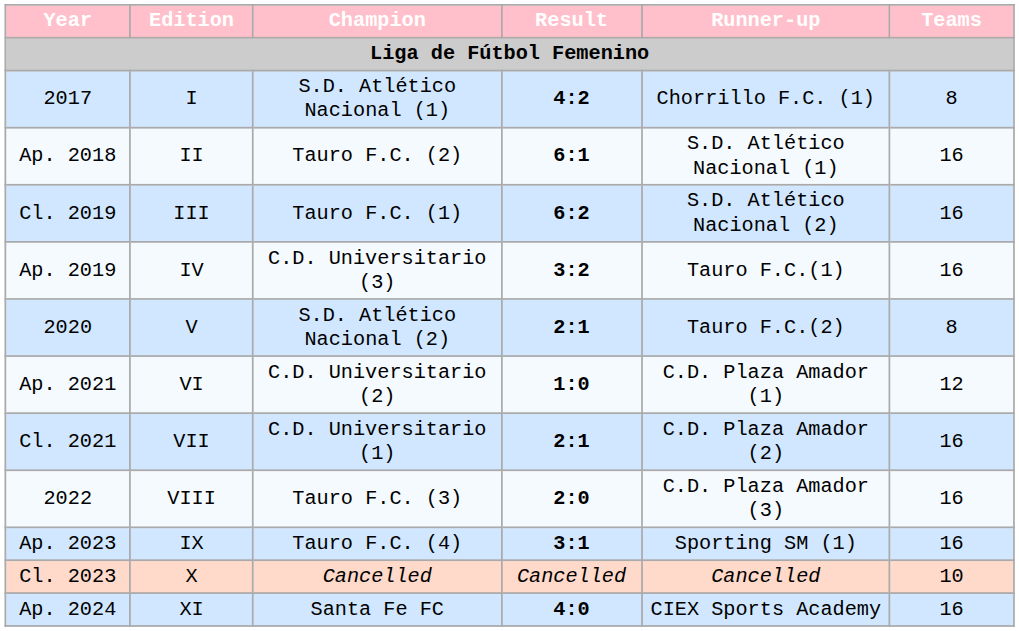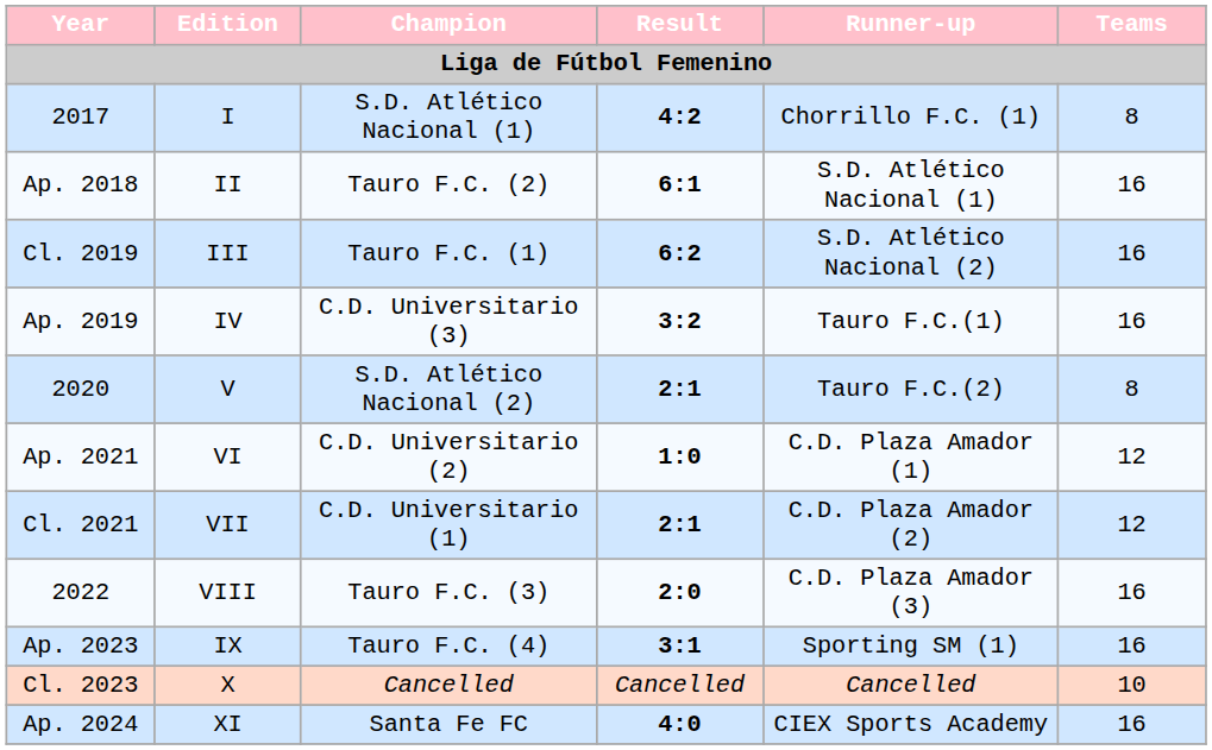 <table align=center width=66% border=1 cellpadding="2" cellspacing="0" style="background: #f9f9f9; border: 1px #aaa solid; border-collapse: collapse; font-size: 90%; text-align: left;">
 <tr align=center bgcolor=pink style="color: white;">
 <th width="10%">Year</th>
 <th width="10%">Edition</th>
 <th width="20%">Champion</th>
 <th width="10%">Result</th>
 <th width="20%">Runner-up</th>
 <th width="10%">Teams</th>
 </tr>
 <tr align="center" bgcolor="#CCCCCC" style="color:#000000;">
 <th colspan="6">Liga de Fútbol Femenino</th>
 </tr>
 <tr align="center" bgcolor="#d0e7ff">
 <td>2017</td>
 <td>I</td>
 <td>S.D. Atlético Nacional (1)</td>
 <td><strong>4:2</strong></td>
 <td>Chorrillo F.C. (1)</td>
 <td>8</td>
 </tr>
 <tr align="center" bgcolor="#f5faff">
 <td>Ap. 2018</td>
 <td>II</td>
 <td>Tauro F.C. (2)</td>
 <td><strong>6:1</strong></td>
 <td>S.D. Atlético Nacional (1)</td>
 <td>16</td>
 </tr>
 <tr align="center" bgcolor="#d0e7ff">
 <td>Cl. 2019</td>
 <td>III</td>
 <td>Tauro F.C. (1)</td>
 <td><strong>6:2</strong></td>
 <td>S.D. Atlético Nacional (2)</td>
 <td>16</td>
 </tr>
 <tr align="center" bgcolor="#f5faff">
 <td>Ap. 2019</td>
 <td>IV</td>
 <td> C.D. Universitario (3)</td>
 <td><strong>3:2</strong></td>
 <td>Tauro F.C.(1)</td>
 <td>16</td>
 </tr>
 <tr align="center" bgcolor="#d0e7ff">
 <td>2020</td>
 <td>V</td>
 <td>S.D. Atlético Nacional (2)</td>
 <td><strong>2:1</strong></td>
 <td>Tauro F.C.(2)</td>
 <td>8</td>
 </tr>
 <tr align="center" bgcolor="#f5faff">
 <td>Ap. 2021</td>
 <td>VI</td>
 <td> C.D. Universitario (2)</td>
 <td><strong>1:0</strong></td>
 <td>C.D. Plaza Amador (1)</td>
 <td>12</td>
 </tr>
 <tr align="center" bgcolor="#d0e7ff">
 <td>Cl. 2021</td>
 <td>VII</td>
 <td> C.D. Universitario (1)</td>
 <td><strong>2:1</strong></td>
 <td>C.D. Plaza Amador (2)</td>
-<td>16</td>
+<td>12</td>
 </tr>
 <tr align="center" bgcolor="#f5faff">
 <td>2022</td>
 <td>VIII</td>
 <td>Tauro F.C. (3)</td>
 <td><strong>2:0</strong></td>
 <td>C.D. Plaza Amador (3)</td>
 <td>16</td>
 </tr>
 <tr align="center" bgcolor="#d0e7ff">
 <td>Ap. 2023</td>
 <td>IX</td>
 <td>Tauro F.C. (4)</td>
 <td><strong>3:1</strong></td>
 <td>Sporting SM (1)</td>
 <td>16</td>
 </tr>
 <tr align="center" bgcolor="#ffd9c9">
 <td>Cl. 2023</td>
 <td>X</td>
 <td><em>Cancelled</em></td>
 <td><em>Cancelled</em></td>
 <td><em>Cancelled</em></td>
 <td>10</td>
 </tr>
 <tr align="center" bgcolor="#d0e7ff">
 <td>Ap. 2024</td>
 <td>XI</td>
 <td>Santa Fe FC</td>
 <td><strong>4:0</strong></td>
 <td>CIEX Sports Academy</td>
 <td>16</td>
 </tr>
 </table>
